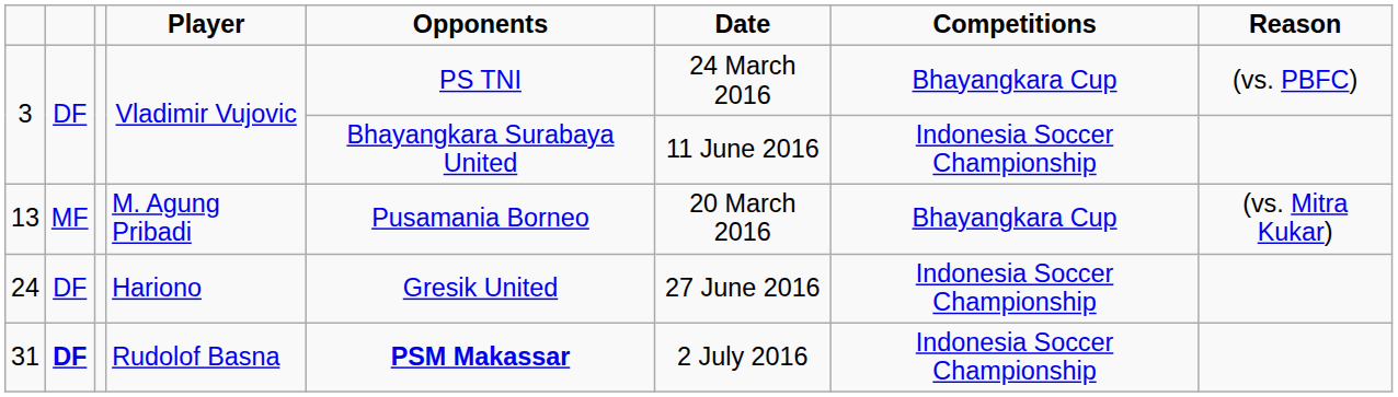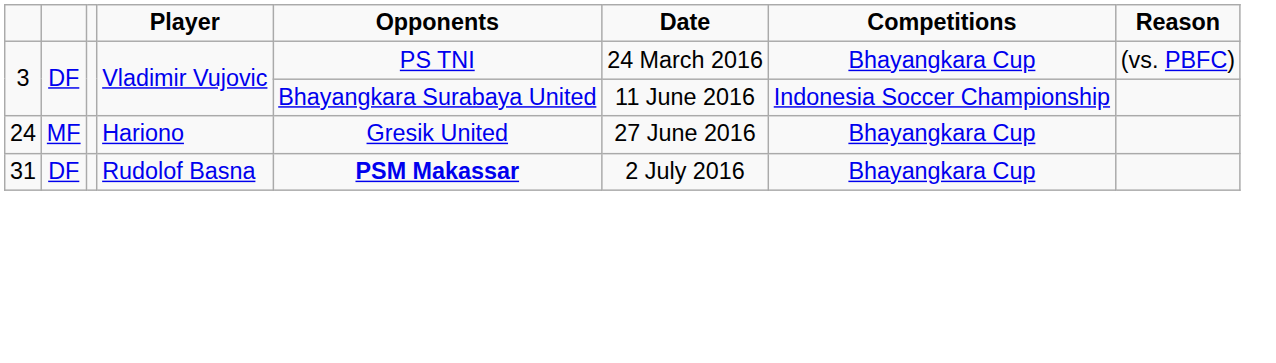 <table class="wikitable" style="text-align:center">
 <tr>
 <td !width=15><strong></strong></td>
 <td !width=15><strong></strong></td>
 <td !width=15><strong></strong></td>
 <td !width=120><strong>Player</strong></td>
 <td><strong>Opponents</strong></td>
 <td><strong>Date</strong></td>
 <td><strong>Competitions</strong></td>
 <td><strong>Reason</strong></td>
 </tr>
 <tr>
 <td rowspan="2">3</td>
 <td rowspan="2"><a href='#'>DF</a></td>
 <td rowspan="2"></td>
 <td rowspan="2"><a href='#'>Vladimir Vujovic</a></td>
 <td><a href='#'>PS TNI</a></td>
 <td>24 March 2016</td>
 <td><a href='#'>Bhayangkara Cup</a></td>
 <td> (vs. <a href='#'>PBFC</a>)</td>
 </tr>
 <tr>
 <td><a href='#'>Bhayangkara Surabaya United</a></td>
 <td>11 June 2016</td>
 <td><a href='#'>Indonesia Soccer Championship</a></td>
 <td></td>
 </tr>
 <tr>
-<td>13</td>
+<td>24</td>
 <td><a href='#'>MF</a></td>
-<td></td>
-<td style="text-align:left"><a href='#'>M. Agung Pribadi</a></td>
-<td><a href='#'>Pusamania Borneo</a></td>
-<td>20 March 2016</td>
-<td><a href='#'>Bhayangkara Cup</a></td>
-<td> (vs. <a href='#'>Mitra Kukar</a>)</td>
-</tr>
-<tr>
-<td>24</td>
-<td><a href='#'>DF</a></td>
 <td></td>
 <td style="text-align:left"><a href='#'>Hariono</a></td>
 <td><a href='#'>Gresik United</a></td>
 <td>27 June 2016</td>
-<td><a href='#'>Indonesia Soccer Championship</a></td>
+<td><a href='#'>Bhayangkara Cup</a></td>
 <td></td>
 </tr>
 <tr>
 <td>31</td>
-<td><strong><a href='#'>DF</a></strong></td>
+<td><a href='#'>DF</a></td>
 <td></td>
 <td style="text-align:left"><a href='#'>Rudolof Basna</a></td>
 <td><strong><a href='#'>PSM Makassar</a></strong></td>
 <td>2 July 2016</td>
-<td><a href='#'>Indonesia Soccer Championship</a></td>
+<td><a href='#'>Bhayangkara Cup</a></td>
 <td></td>
 </tr>
 </table>
